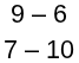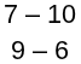 <table style="text-align:center">
 <tr>
 <th width=200></th>
 <th width=100></th>
 <th width=200></th>
 </tr>
 <tr>
+<td align=right></td>
+<td>7 – 10</td>
+<td align=left><strong></strong></td>
+</tr>
+<tr>
 <td align=right><strong></strong></td>
 <td>9 – 6</td>
 <td align=left></td>
 </tr>
-<tr>
-<td align=right></td>
-<td>7 – 10</td>
-<td align=left><strong></strong></td>
-</tr>
 </table>
